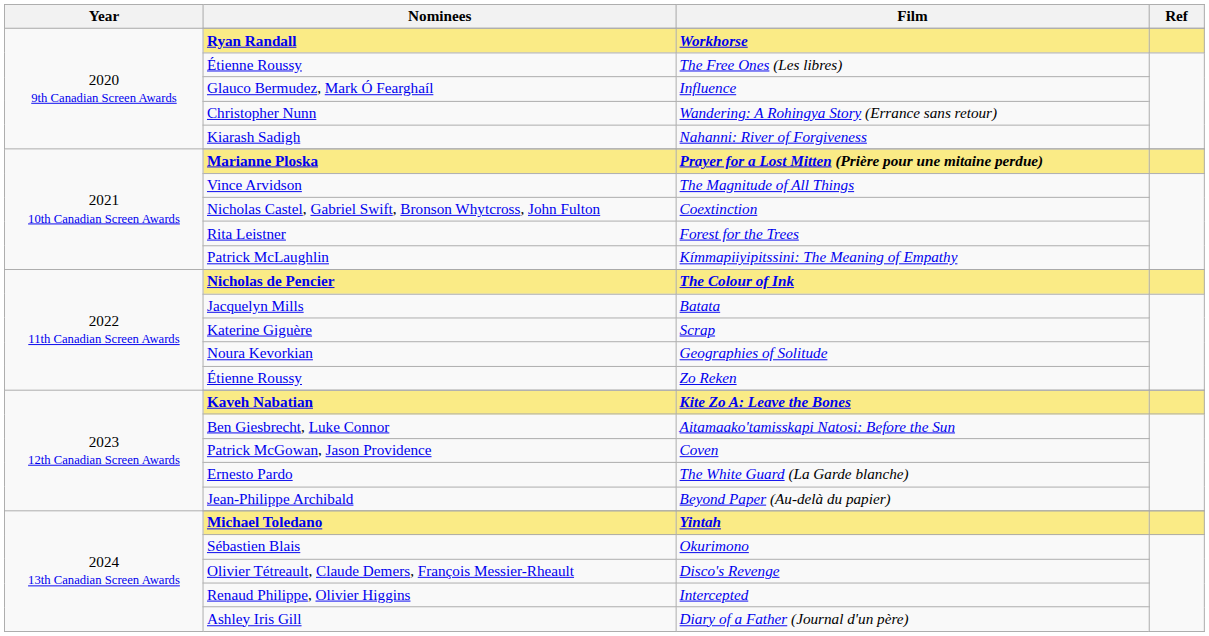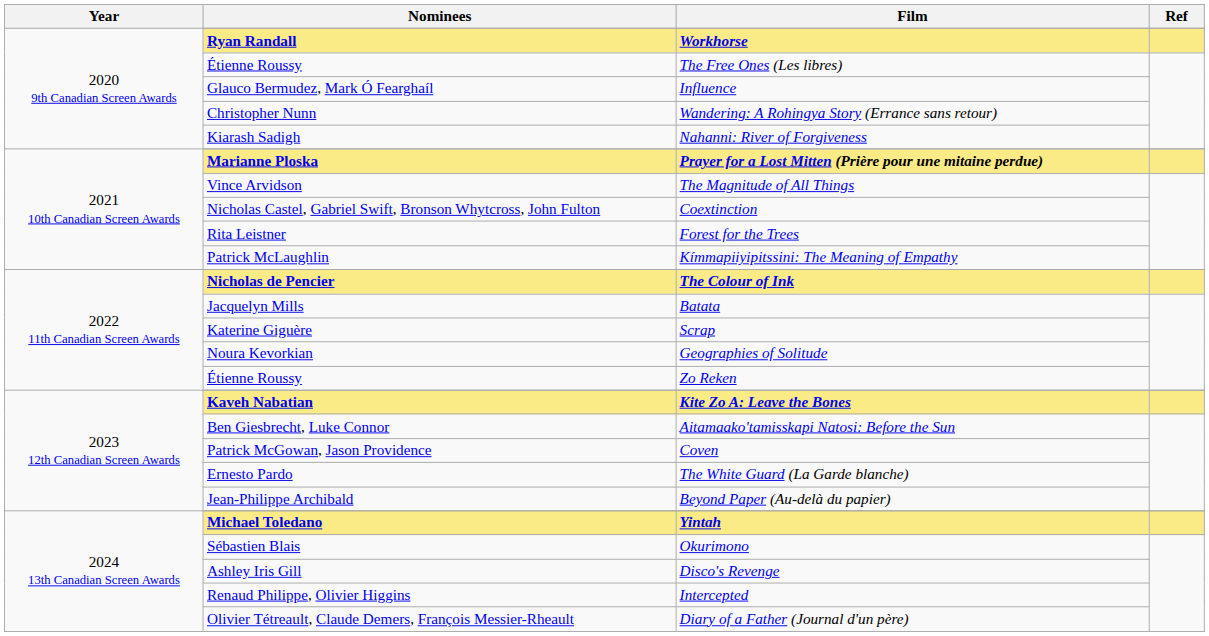 <table class="wikitable" style="width:100%;">
 <tr style="background:#bebebe;">
 <th style="width:8%;">Year</th>
 <th style="width:19%;">Nominees</th>
 <th style="width:19%;">Film</th>
 <th style="width:2%;">Ref</th>
 </tr>
 <tr>
 <td rowspan="6" align="center">2020 <br> <small><a href='#'>9th Canadian Screen Awards</a></small></td>
 </tr>
 <tr style="background:#FAEB86;">
 <td><strong><a href='#'>Ryan Randall</a></strong></td>
 <td><strong><em><a href='#'>Workhorse</a></em></strong></td>
 <td></td>
 </tr>
 <tr>
 <td><a href='#'>Étienne Roussy</a></td>
 <td><em><a href='#'>The Free Ones</a> (Les libres)</em></td>
 <td rowspan=4></td>
 </tr>
 <tr>
 <td><a href='#'>Glauco Bermudez</a>, <a href='#'>Mark Ó Fearghaíl</a></td>
 <td><em><a href='#'>Influence</a></em></td>
 </tr>
 <tr>
 <td><a href='#'>Christopher Nunn</a></td>
 <td><em><a href='#'>Wandering: A Rohingya Story</a> (Errance sans retour)</em></td>
 </tr>
 <tr>
 <td><a href='#'>Kiarash Sadigh</a></td>
 <td><em><a href='#'>Nahanni: River of Forgiveness</a></em></td>
 </tr>
 <tr>
 <td rowspan="6" align="center">2021 <br> <small><a href='#'>10th Canadian Screen Awards</a></small></td>
 </tr>
 <tr style="background:#FAEB86;">
 <td><strong><a href='#'>Marianne Ploska</a></strong></td>
 <td><strong><em><a href='#'>Prayer for a Lost Mitten</a> (Prière pour une mitaine perdue)</em></strong></td>
 <td></td>
 </tr>
 <tr>
 <td><a href='#'>Vince Arvidson</a></td>
 <td><em><a href='#'>The Magnitude of All Things</a></em></td>
 <td rowspan=4></td>
 </tr>
 <tr>
 <td><a href='#'>Nicholas Castel</a>, <a href='#'>Gabriel Swift</a>, <a href='#'>Bronson Whytcross</a>, <a href='#'>John Fulton</a></td>
 <td><em><a href='#'>Coextinction</a></em></td>
 </tr>
 <tr>
 <td><a href='#'>Rita Leistner</a></td>
 <td><em><a href='#'>Forest for the Trees</a></em></td>
 </tr>
 <tr>
 <td><a href='#'>Patrick McLaughlin</a></td>
 <td><em><a href='#'>Kímmapiiyipitssini: The Meaning of Empathy</a></em></td>
 </tr>
 <tr>
 <td rowspan="6" align="center">2022 <br> <small><a href='#'>11th Canadian Screen Awards</a></small></td>
 </tr>
 <tr style="background:#FAEB86;">
 <td><strong><a href='#'>Nicholas de Pencier</a></strong></td>
 <td><strong><em><a href='#'>The Colour of Ink</a></em></strong></td>
 <td></td>
 </tr>
 <tr>
 <td><a href='#'>Jacquelyn Mills</a></td>
 <td><em><a href='#'>Batata</a></em></td>
 <td rowspan=4></td>
 </tr>
 <tr>
 <td><a href='#'>Katerine Giguère</a></td>
 <td><em><a href='#'>Scrap</a></em></td>
 </tr>
 <tr>
 <td><a href='#'>Noura Kevorkian</a></td>
 <td><em><a href='#'>Geographies of Solitude</a></em></td>
 </tr>
 <tr>
 <td><a href='#'>Étienne Roussy</a></td>
 <td><em><a href='#'>Zo Reken</a></em></td>
 </tr>
 <tr>
 <td rowspan="6" align="center">2023 <br> <small><a href='#'>12th Canadian Screen Awards</a></small></td>
 </tr>
 <tr style="background:#FAEB86;">
 <td><strong><a href='#'>Kaveh Nabatian</a></strong></td>
 <td><strong><em><a href='#'>Kite Zo A: Leave the Bones</a></em></strong></td>
 <td></td>
 </tr>
 <tr>
 <td><a href='#'>Ben Giesbrecht</a>, <a href='#'>Luke Connor</a></td>
 <td><em><a href='#'>Aitamaako'tamisskapi Natosi: Before the Sun</a></em></td>
 <td rowspan=4></td>
 </tr>
 <tr>
 <td><a href='#'>Patrick McGowan</a>, <a href='#'>Jason Providence</a></td>
 <td><em><a href='#'>Coven</a></em></td>
 </tr>
 <tr>
 <td><a href='#'>Ernesto Pardo</a></td>
 <td><em><a href='#'>The White Guard</a> (La Garde blanche)</em></td>
 </tr>
 <tr>
 <td><a href='#'>Jean-Philippe Archibald</a></td>
 <td><em><a href='#'>Beyond Paper</a> (Au-delà du papier)</em></td>
 </tr>
 <tr>
 <td rowspan="6" align="center">2024 <br> <small><a href='#'>13th Canadian Screen Awards</a></small></td>
 </tr>
 <tr style="background:#FAEB86;">
 <td><strong><a href='#'>Michael Toledano</a></strong></td>
 <td><strong><em><a href='#'>Yintah</a></em></strong></td>
 <td></td>
 </tr>
 <tr>
 <td><a href='#'>Sébastien Blais</a></td>
 <td><em><a href='#'>Okurimono</a></em></td>
 <td rowspan=4></td>
 </tr>
 <tr>
-<td><a href='#'>Olivier Tétreault</a>, <a href='#'>Claude Demers</a>, <a href='#'>François Messier-Rheault</a></td>
+<td><a href='#'>Ashley Iris Gill</a></td>
 <td><em><a href='#'>Disco's Revenge</a></em></td>
 </tr>
 <tr>
 <td><a href='#'>Renaud Philippe</a>, <a href='#'>Olivier Higgins</a></td>
 <td><em><a href='#'>Intercepted</a></em></td>
 </tr>
 <tr>
-<td><a href='#'>Ashley Iris Gill</a></td>
+<td><a href='#'>Olivier Tétreault</a>, <a href='#'>Claude Demers</a>, <a href='#'>François Messier-Rheault</a></td>
 <td><em><a href='#'>Diary of a Father</a> (Journal d'un père)</em></td>
 </tr>
 </table>
